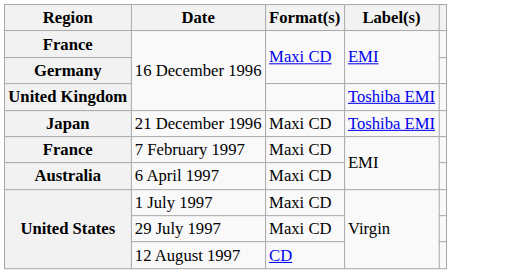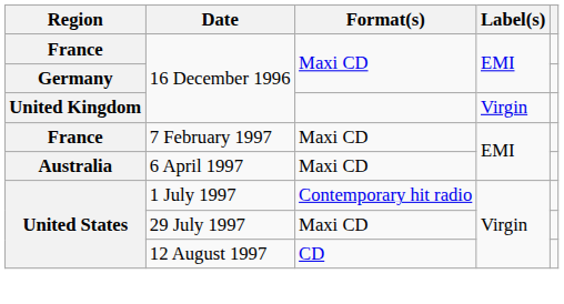 <table class="wikitable plainrowheaders">
 <tr>
 <th scope="col">Region</th>
 <th scope="col">Date</th>
 <th scope="col">Format(s)</th>
 <th scope="col">Label(s)</th>
 <th scope="col"></th>
 </tr>
 <tr>
 <th scope="row">France</th>
 <td rowspan="3">16 December 1996</td>
 <td rowspan="2"><a href='#'>Maxi CD</a></td>
 <td rowspan="2"><a href='#'>EMI</a></td>
 <td></td>
 </tr>
 <tr>
 <th scope="row">Germany</th>
 <td></td>
 </tr>
 <tr>
 <th scope="row">United Kingdom</th>
 <td></td>
-<td><a href='#'>Toshiba EMI</a></td>
-<td align="center"></td>
-</tr>
-<tr>
-<th scope="row">Japan</th>
-<td>21 December 1996</td>
-<td>Maxi CD</td>
-<td><a href='#'>Toshiba EMI</a></td>
+<td><a href='#'>Virgin</a></td>
 <td align="center"></td>
 </tr>
 <tr>
 <th scope="row">France</th>
 <td>7 February 1997</td>
 <td>Maxi CD</td>
 <td rowspan="2">EMI</td>
 <td></td>
 </tr>
 <tr>
 <th scope="row">Australia</th>
 <td>6 April 1997</td>
 <td>Maxi CD</td>
 <td></td>
 </tr>
 <tr>
 <th scope="row" rowspan="3">United States</th>
 <td>1 July 1997</td>
-<td>Maxi CD</td>
+<td><a href='#'>Contemporary hit radio</a></td>
 <td rowspan="3">Virgin</td>
 <td align="center"></td>
 </tr>
 <tr>
 <td>29 July 1997</td>
 <td>Maxi CD</td>
 <td align="center"></td>
 </tr>
 <tr>
 <td>12 August 1997</td>
 <td><a href='#'>CD</a></td>
 <td></td>
 </tr>
 </table>
